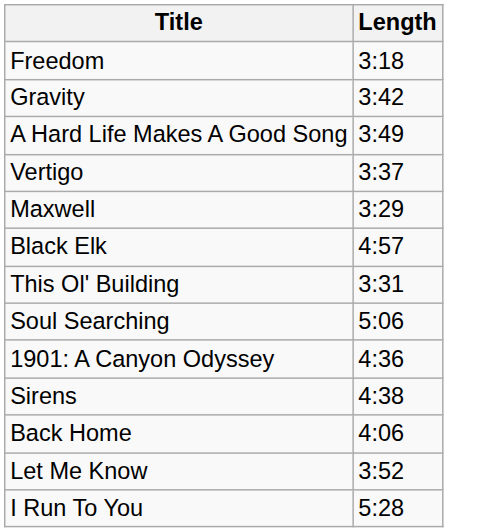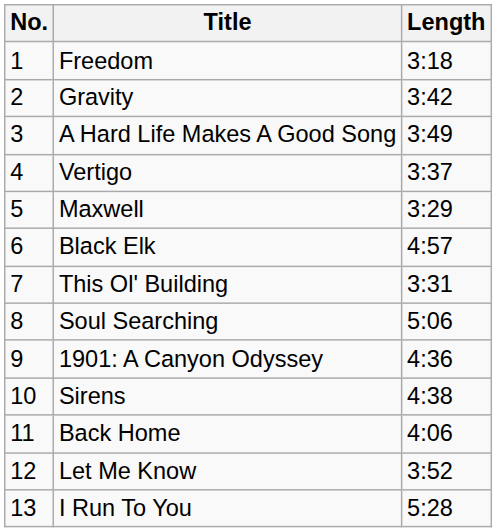 <table class="wikitable">
 <tr>
+<th>No.</th>
 <th>Title</th>
 <th>Length</th>
 </tr>
 <tr>
+<td>1</td>
 <td>Freedom</td>
 <td>3:18</td>
 </tr>
 <tr>
+<td>2</td>
 <td>Gravity</td>
 <td>3:42</td>
 </tr>
 <tr>
+<td>3</td>
 <td>A Hard Life Makes A Good Song</td>
 <td>3:49</td>
 </tr>
 <tr>
+<td>4</td>
 <td>Vertigo</td>
 <td>3:37</td>
 </tr>
 <tr>
+<td>5</td>
 <td>Maxwell</td>
 <td>3:29</td>
 </tr>
 <tr>
+<td>6</td>
 <td>Black Elk</td>
 <td>4:57</td>
 </tr>
 <tr>
+<td>7</td>
 <td>This Ol' Building</td>
 <td>3:31</td>
 </tr>
 <tr>
+<td>8</td>
 <td>Soul Searching</td>
 <td>5:06</td>
 </tr>
 <tr>
+<td>9</td>
 <td>1901: A Canyon Odyssey</td>
 <td>4:36</td>
 </tr>
 <tr>
+<td>10</td>
 <td>Sirens</td>
 <td>4:38</td>
 </tr>
 <tr>
+<td>11</td>
 <td>Back Home</td>
 <td>4:06</td>
 </tr>
 <tr>
+<td>12</td>
 <td>Let Me Know</td>
 <td>3:52</td>
 </tr>
 <tr>
+<td>13</td>
 <td>I Run To You</td>
 <td>5:28</td>
 </tr>
 </table>
